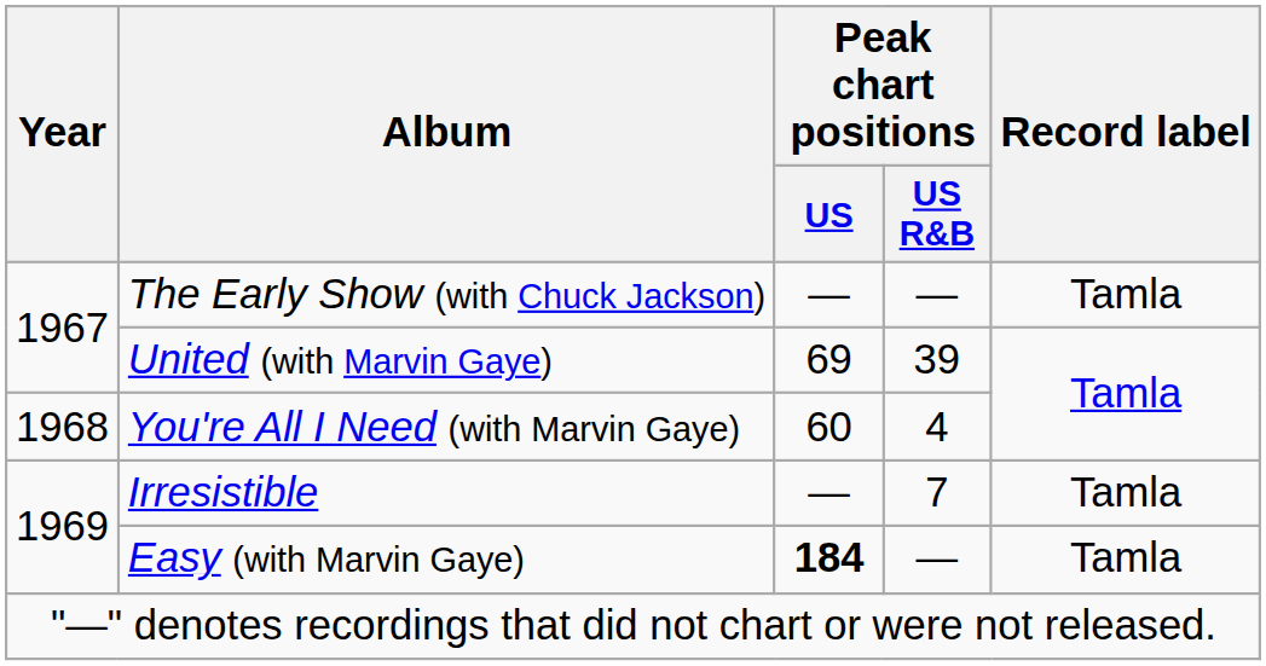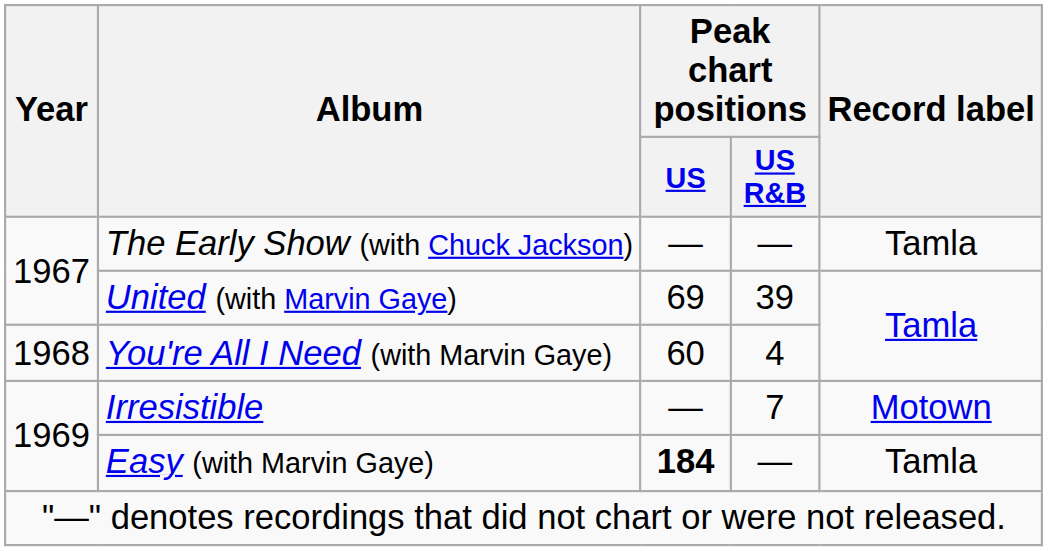 <table class="wikitable" style="text-align:center;">
 <tr>
 <th rowspan="2">Year</th>
 <th rowspan="2">Album</th>
 <th colspan="2">Peak chart positions</th>
 <th rowspan="2">Record label</th>
 </tr>
 <tr style="font-size:smaller;">
 <th style="width:35px;"><a href='#'>US</a><br></th>
 <th style="width:35px;"><a href='#'>US<br>R&B</a><br></th>
 </tr>
 <tr>
 <td rowspan="2">1967</td>
 <td style="text-align:left;"><em>The Early Show</em> <small>(with <a href='#'>Chuck Jackson</a>)</small> </td>
 <td>—</td>
 <td>—</td>
 <td>Tamla</td>
 </tr>
 <tr>
 <td style="text-align:left;"><em><a href='#'>United</a></em> <small>(with <a href='#'>Marvin Gaye</a>)</small></td>
 <td>69</td>
 <td>39</td>
 <td rowspan="2"><a href='#'>Tamla</a></td>
 </tr>
 <tr>
 <td>1968</td>
 <td style="text-align:left;"><em><a href='#'>You're All I Need</a></em> <small>(with Marvin Gaye)</small></td>
 <td>60</td>
 <td>4</td>
 </tr>
 <tr>
 <td rowspan="2">1969</td>
 <td style="text-align:left;"><em><a href='#'>Irresistible</a></em></td>
 <td>—</td>
 <td>7</td>
-<td>Tamla</td>
+<td><a href='#'>Motown</a></td>
 </tr>
 <tr>
 <td style="text-align:left;"><em><a href='#'>Easy</a></em> <small>(with Marvin Gaye)</small></td>
 <td><strong>184</strong></td>
 <td>—</td>
 <td>Tamla</td>
 </tr>
 <tr>
 <td style="text-align: center;" colspan="5">"—" denotes recordings that did not chart or were not released.</td>
 </tr>
 </table>
